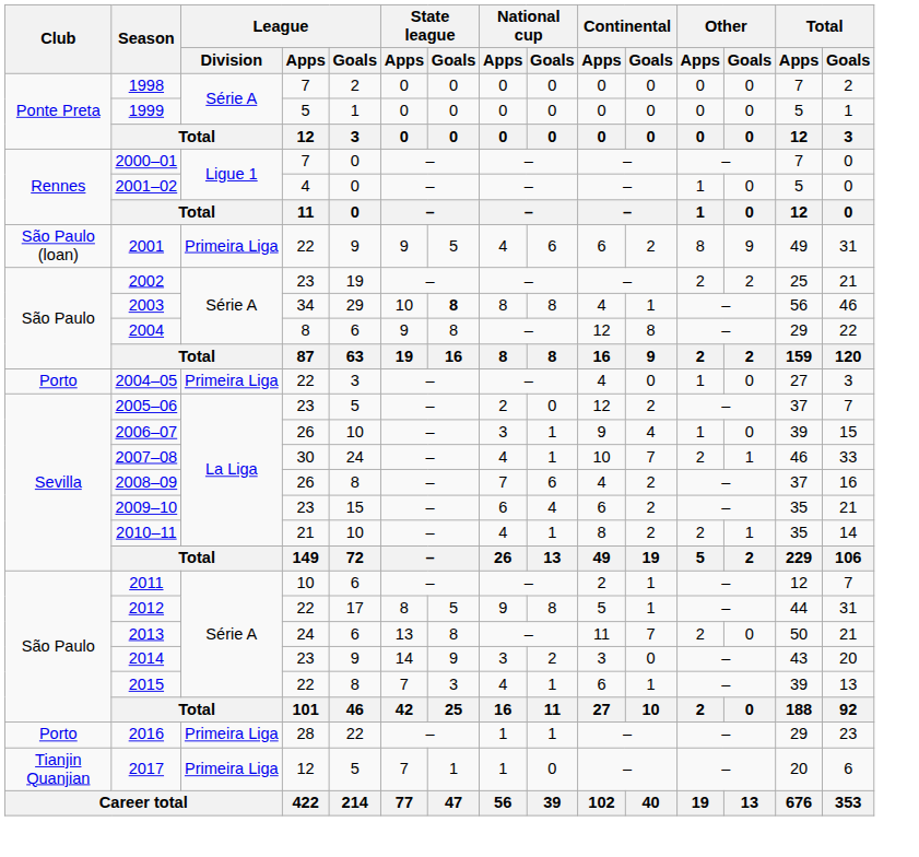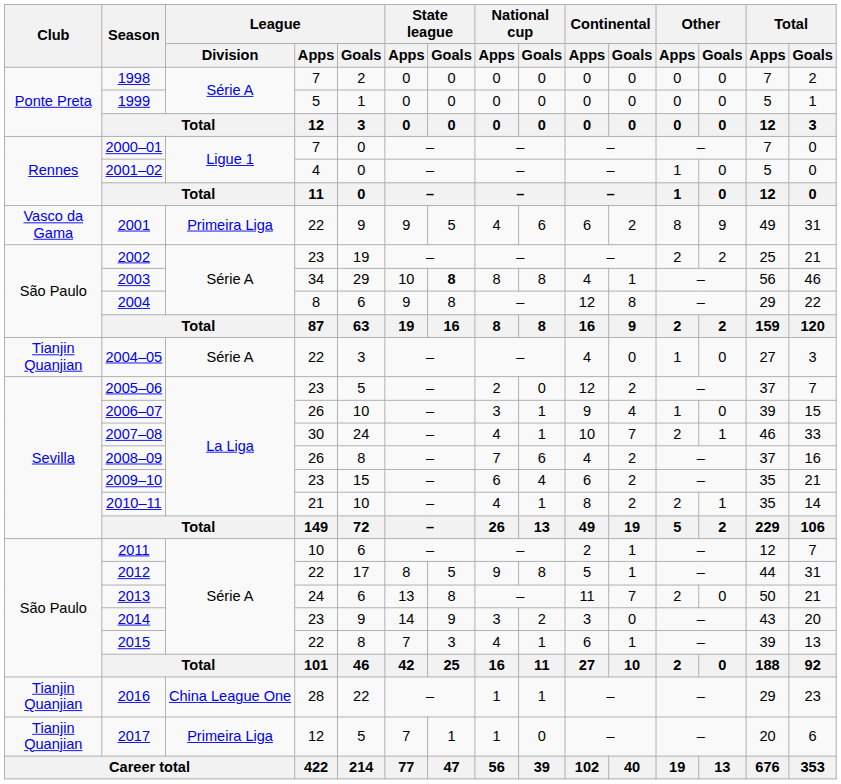 <table class="wikitable" style="text-align: center">
 <tr>
 <th rowspan="2" width="100">Club</th>
 <th rowspan="2">Season</th>
 <th colspan="3" width="100">League</th>
 <th colspan="2">State league</th>
 <th colspan="2">National cup</th>
 <th colspan="2">Continental</th>
 <th colspan="2">Other</th>
 <th colspan="2">Total</th>
 </tr>
 <tr>
 <th>Division</th>
 <th width="40">Apps</th>
 <th width="40">Goals</th>
 <th width="40">Apps</th>
 <th width="40">Goals</th>
 <th width="40">Apps</th>
 <th width="40">Goals</th>
 <th width="40">Apps</th>
 <th width="40">Goals</th>
 <th width="40">Apps</th>
 <th width="40">Goals</th>
 <th width="40">Apps</th>
 <th width="40">Goals</th>
 </tr>
 <tr>
 <td rowspan="3"><a href='#'>Ponte Preta</a></td>
 <td><a href='#'>1998</a></td>
 <td rowspan="2"><a href='#'>Série A</a></td>
 <td>7</td>
 <td>2</td>
 <td>0</td>
 <td>0</td>
 <td>0</td>
 <td>0</td>
 <td>0</td>
 <td>0</td>
 <td>0</td>
 <td>0</td>
 <td>7</td>
 <td>2</td>
 </tr>
 <tr>
 <td><a href='#'>1999</a></td>
 <td>5</td>
 <td>1</td>
 <td>0</td>
 <td>0</td>
 <td>0</td>
 <td>0</td>
 <td>0</td>
 <td>0</td>
 <td>0</td>
 <td>0</td>
 <td>5</td>
 <td>1</td>
 </tr>
 <tr>
 <th colspan="2">Total</th>
 <th>12</th>
 <th>3</th>
 <th>0</th>
 <th>0</th>
 <th>0</th>
 <th>0</th>
 <th>0</th>
 <th>0</th>
 <th>0</th>
 <th>0</th>
 <th>12</th>
 <th>3</th>
 </tr>
 <tr>
 <td rowspan="3"><a href='#'>Rennes</a></td>
 <td><a href='#'>2000–01</a></td>
 <td rowspan="2"><a href='#'>Ligue 1</a></td>
 <td>7</td>
 <td>0</td>
 <td colspan="2">–</td>
 <td colspan="2">–</td>
 <td colspan="2">–</td>
 <td colspan="2">–</td>
 <td>7</td>
 <td>0</td>
 </tr>
 <tr>
 <td><a href='#'>2001–02</a></td>
 <td>4</td>
 <td>0</td>
 <td colspan="2">–</td>
 <td colspan="2">–</td>
 <td colspan="2">–</td>
 <td>1</td>
 <td>0</td>
 <td>5</td>
 <td>0</td>
 </tr>
 <tr>
 <th colspan="2">Total</th>
 <th>11</th>
 <th>0</th>
 <th colspan="2">–</th>
 <th colspan="2">–</th>
 <th colspan="2">–</th>
 <th>1</th>
 <th>0</th>
 <th>12</th>
 <th>0</th>
 </tr>
 <tr>
-<td><a href='#'>São Paulo</a> (loan)</td>
+<td><a href='#'>Vasco da Gama</a></td>
 <td><a href='#'>2001</a></td>
 <td><a href='#'>Primeira Liga</a></td>
 <td>22</td>
 <td>9</td>
 <td>9</td>
 <td>5</td>
 <td>4</td>
 <td>6</td>
 <td>6</td>
 <td>2</td>
 <td>8</td>
 <td>9</td>
 <td>49</td>
 <td>31</td>
 </tr>
 <tr>
 <td rowspan="4">São Paulo</td>
 <td><a href='#'>2002</a></td>
 <td rowspan="3">Série A</td>
 <td>23</td>
 <td>19</td>
 <td colspan="2">–</td>
 <td colspan="2">–</td>
 <td colspan="2">–</td>
 <td>2</td>
 <td>2</td>
 <td>25</td>
 <td>21</td>
 </tr>
 <tr>
 <td><a href='#'>2003</a></td>
 <td>34</td>
 <td>29</td>
 <td>10</td>
 <td><strong>8</strong></td>
 <td>8</td>
 <td>8</td>
 <td>4</td>
 <td>1</td>
 <td colspan="2">–</td>
 <td>56</td>
 <td>46</td>
 </tr>
 <tr>
 <td><a href='#'>2004</a></td>
 <td>8</td>
 <td>6</td>
 <td>9</td>
 <td>8</td>
 <td colspan="2">–</td>
 <td>12</td>
 <td>8</td>
 <td colspan="2">–</td>
 <td>29</td>
 <td>22</td>
 </tr>
 <tr>
 <th colspan="2">Total</th>
 <th>87</th>
 <th>63</th>
 <th>19</th>
 <th>16</th>
 <th>8</th>
 <th>8</th>
 <th>16</th>
 <th>9</th>
 <th>2</th>
 <th>2</th>
 <th>159</th>
 <th>120</th>
 </tr>
 <tr>
-<td><a href='#'>Porto</a></td>
+<td><a href='#'>Tianjin Quanjian</a></td>
 <td><a href='#'>2004–05</a></td>
-<td><a href='#'>Primeira Liga</a></td>
+<td>Série A</td>
 <td>22</td>
 <td>3</td>
 <td colspan="2">–</td>
 <td colspan="2">–</td>
 <td>4</td>
 <td>0</td>
 <td>1</td>
 <td>0</td>
 <td>27</td>
 <td>3</td>
 </tr>
 <tr>
 <td rowspan="7"><a href='#'>Sevilla</a></td>
 <td><a href='#'>2005–06</a></td>
 <td rowspan="6"><a href='#'>La Liga</a></td>
 <td>23</td>
 <td>5</td>
 <td colspan="2">–</td>
 <td>2</td>
 <td>0</td>
 <td>12</td>
 <td>2</td>
 <td colspan="2">–</td>
 <td>37</td>
 <td>7</td>
 </tr>
 <tr>
 <td><a href='#'>2006–07</a></td>
 <td>26</td>
 <td>10</td>
 <td colspan="2">–</td>
 <td>3</td>
 <td>1</td>
 <td>9</td>
 <td>4</td>
 <td>1</td>
 <td>0</td>
 <td>39</td>
 <td>15</td>
 </tr>
 <tr>
 <td><a href='#'>2007–08</a></td>
 <td>30</td>
 <td>24</td>
 <td colspan="2">–</td>
 <td>4</td>
 <td>1</td>
 <td>10</td>
 <td>7</td>
 <td>2</td>
 <td>1</td>
 <td>46</td>
 <td>33</td>
 </tr>
 <tr>
 <td><a href='#'>2008–09</a></td>
 <td>26</td>
 <td>8</td>
 <td colspan="2">–</td>
 <td>7</td>
 <td>6</td>
 <td>4</td>
 <td>2</td>
 <td colspan="2">–</td>
 <td>37</td>
 <td>16</td>
 </tr>
 <tr>
 <td><a href='#'>2009–10</a></td>
 <td>23</td>
 <td>15</td>
 <td colspan="2">–</td>
 <td>6</td>
 <td>4</td>
 <td>6</td>
 <td>2</td>
 <td colspan="2">–</td>
 <td>35</td>
 <td>21</td>
 </tr>
 <tr>
 <td><a href='#'>2010–11</a></td>
 <td>21</td>
 <td>10</td>
 <td colspan="2">–</td>
 <td>4</td>
 <td>1</td>
 <td>8</td>
 <td>2</td>
 <td>2</td>
 <td>1</td>
 <td>35</td>
 <td>14</td>
 </tr>
 <tr>
 <th colspan="2">Total</th>
 <th>149</th>
 <th>72</th>
 <th colspan="2">–</th>
 <th>26</th>
 <th>13</th>
 <th>49</th>
 <th>19</th>
 <th>5</th>
 <th>2</th>
 <th>229</th>
 <th>106</th>
 </tr>
 <tr>
 <td rowspan="6">São Paulo</td>
 <td><a href='#'>2011</a></td>
 <td rowspan="5">Série A</td>
 <td>10</td>
 <td>6</td>
 <td colspan="2">–</td>
 <td colspan="2">–</td>
 <td>2</td>
 <td>1</td>
 <td colspan="2">–</td>
 <td>12</td>
 <td>7</td>
 </tr>
 <tr>
 <td><a href='#'>2012</a></td>
 <td>22</td>
 <td>17</td>
 <td>8</td>
 <td>5</td>
 <td>9</td>
 <td>8</td>
 <td>5</td>
 <td>1</td>
 <td colspan="2">–</td>
 <td>44</td>
 <td>31</td>
 </tr>
 <tr>
 <td><a href='#'>2013</a></td>
 <td>24</td>
 <td>6</td>
 <td>13</td>
 <td>8</td>
 <td colspan="2">–</td>
 <td>11</td>
 <td>7</td>
 <td>2</td>
 <td>0</td>
 <td>50</td>
 <td>21</td>
 </tr>
 <tr>
 <td><a href='#'>2014</a></td>
 <td>23</td>
 <td>9</td>
 <td>14</td>
 <td>9</td>
 <td>3</td>
 <td>2</td>
 <td>3</td>
 <td>0</td>
 <td colspan="2">–</td>
 <td>43</td>
 <td>20</td>
 </tr>
 <tr>
 <td><a href='#'>2015</a></td>
 <td>22</td>
 <td>8</td>
 <td>7</td>
 <td>3</td>
 <td>4</td>
 <td>1</td>
 <td>6</td>
 <td>1</td>
 <td colspan="2">–</td>
 <td>39</td>
 <td>13</td>
 </tr>
 <tr>
 <th colspan="2">Total</th>
 <th>101</th>
 <th>46</th>
 <th>42</th>
 <th>25</th>
 <th>16</th>
 <th>11</th>
 <th>27</th>
 <th>10</th>
 <th>2</th>
 <th>0</th>
 <th>188</th>
 <th>92</th>
 </tr>
 <tr>
-<td><a href='#'>Porto</a></td>
+<td><a href='#'>Tianjin Quanjian</a></td>
 <td><a href='#'>2016</a></td>
-<td><a href='#'>Primeira Liga</a></td>
+<td><a href='#'>China League One</a></td>
 <td>28</td>
 <td>22</td>
 <td colspan="2">–</td>
 <td>1</td>
 <td>1</td>
 <td colspan="2">–</td>
 <td colspan="2">–</td>
 <td>29</td>
 <td>23</td>
 </tr>
 <tr>
 <td><a href='#'>Tianjin Quanjian</a></td>
 <td><a href='#'>2017</a></td>
 <td><a href='#'>Primeira Liga</a></td>
 <td>12</td>
 <td>5</td>
 <td>7</td>
 <td>1</td>
 <td>1</td>
 <td>0</td>
 <td colspan="2">–</td>
 <td colspan="2">–</td>
 <td>20</td>
 <td>6</td>
 </tr>
 <tr>
 <th colspan="3">Career total</th>
 <th>422</th>
 <th>214</th>
 <th>77</th>
 <th>47</th>
 <th>56</th>
 <th>39</th>
 <th>102</th>
 <th>40</th>
 <th>19</th>
 <th>13</th>
 <th>676</th>
 <th>353</th>
 </tr>
 </table>
